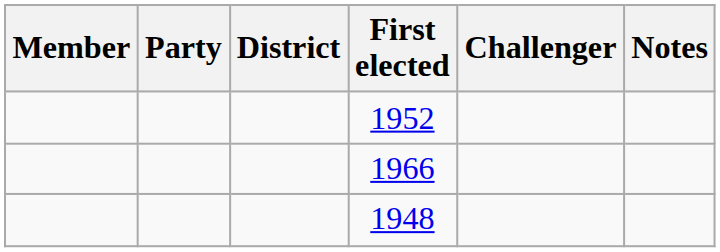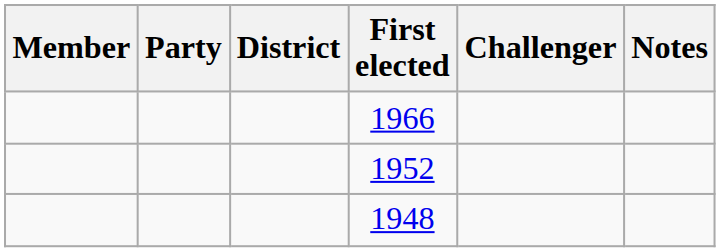 <table class="wikitable sortable" style=text-align:center>
 <tr>
 <th>Member</th>
 <th>Party</th>
 <th>District</th>
 <th>First<br>elected</th>
 <th>Challenger</th>
 <th>Notes</th>
 </tr>
 <tr>
 <td></td>
 <td></td>
 <td></td>
-<td><a href='#'>1952</a></td>
+<td><a href='#'>1966</a></td>
 <td></td>
 <td></td>
 </tr>
 <tr>
 <td></td>
 <td></td>
 <td></td>
-<td><a href='#'>1966</a></td>
+<td><a href='#'>1952</a></td>
 <td></td>
 <td></td>
 </tr>
 <tr>
 <td></td>
 <td></td>
 <td></td>
 <td><a href='#'>1948</a></td>
 <td></td>
 <td></td>
 </tr>
 </table>
